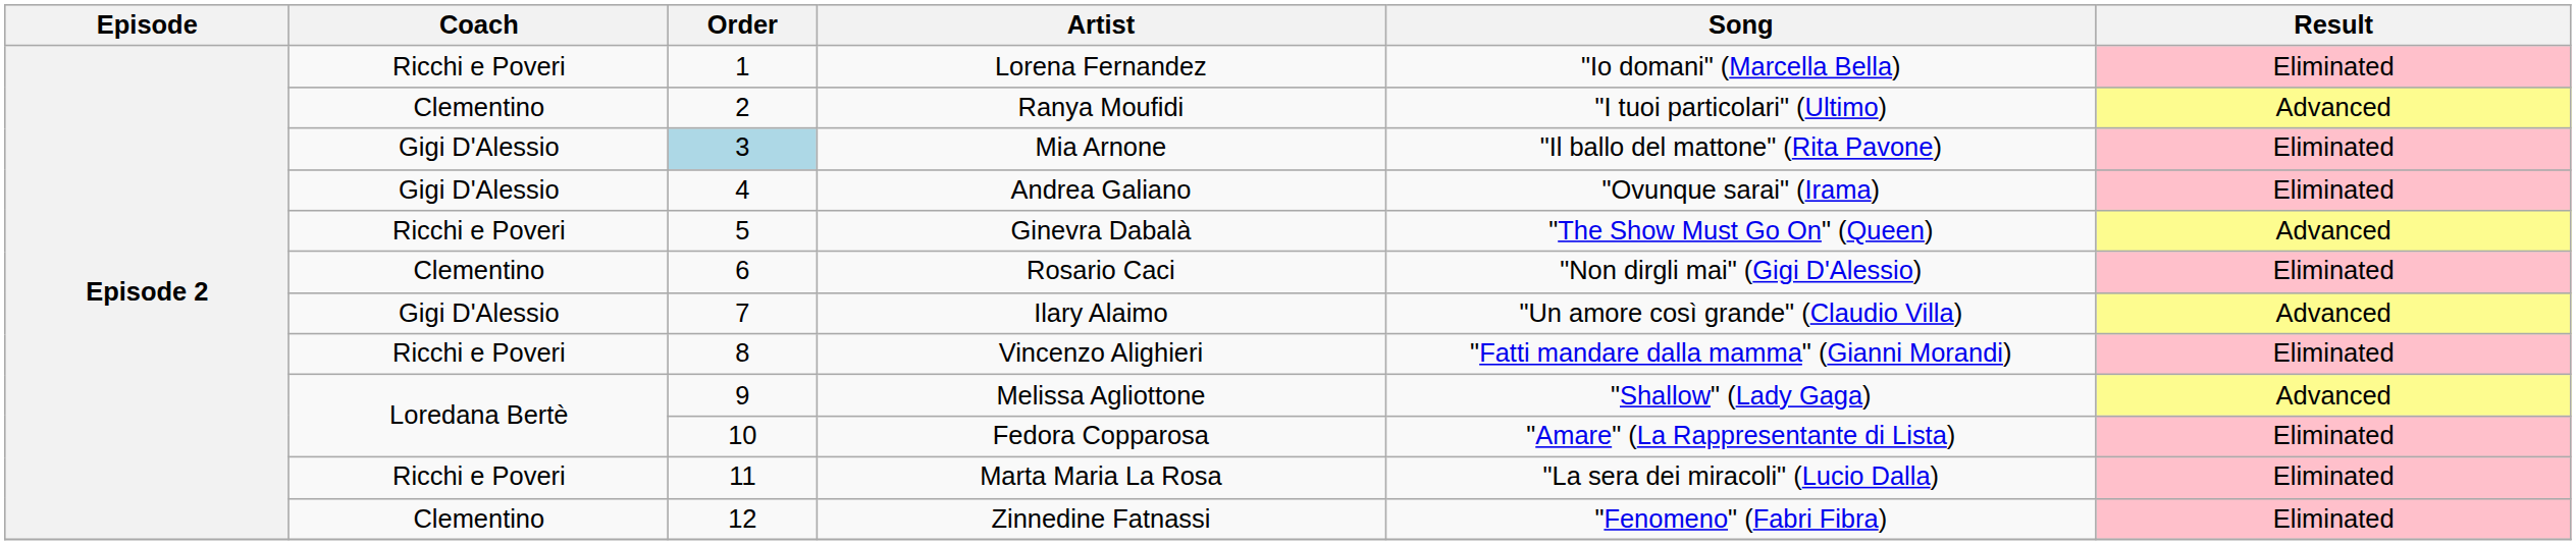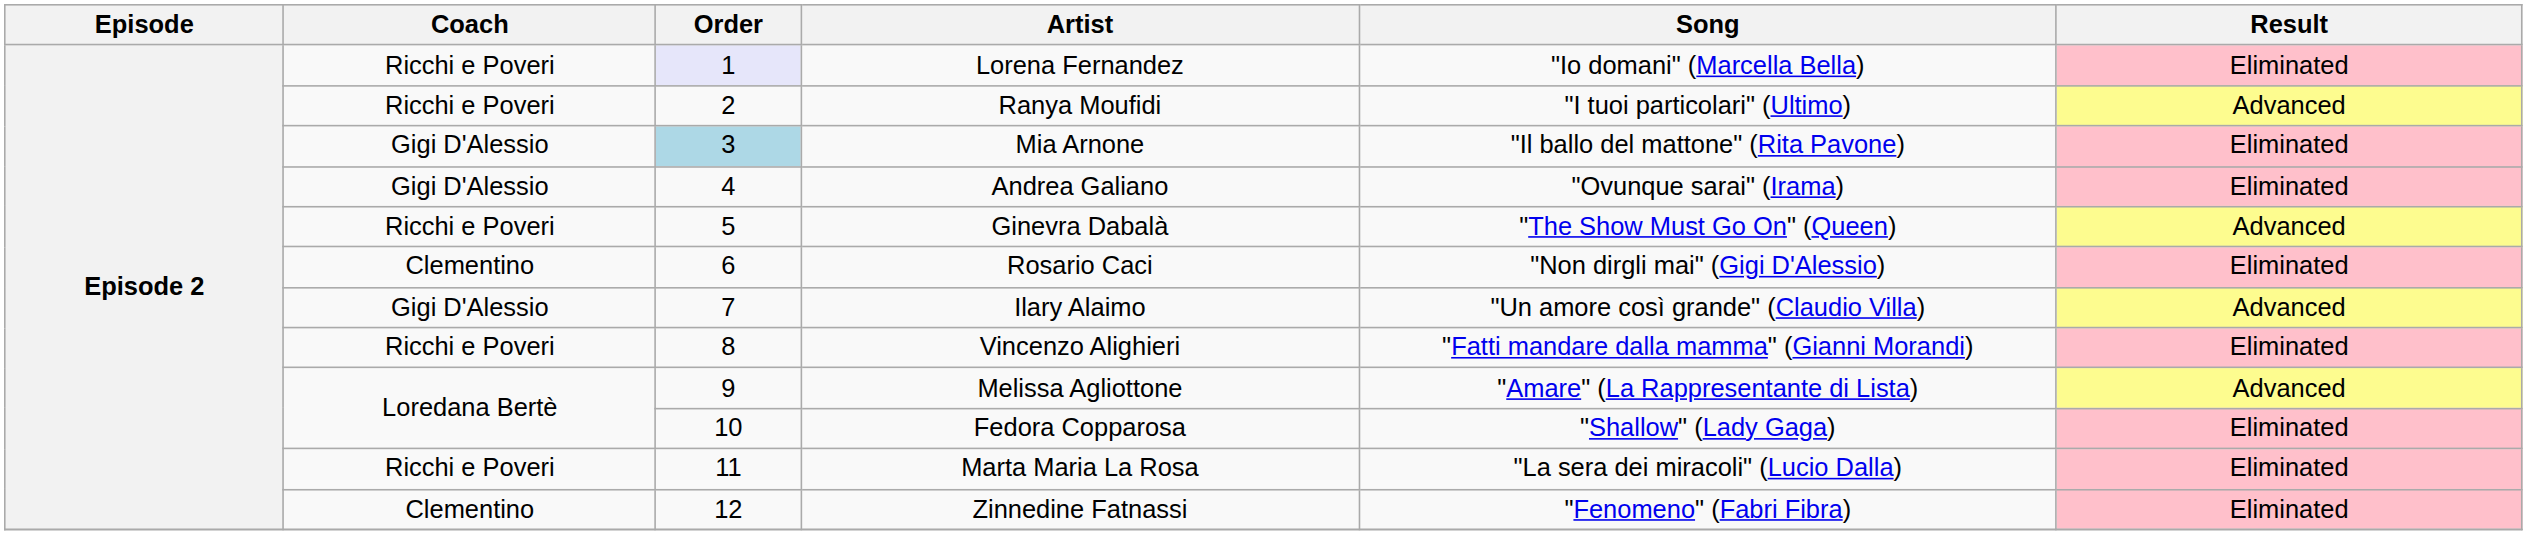 <table class="wikitable" style="text-align: center; width:100%">
 <tr>
 <th style="width:06%">Episode</th>
 <th style="width:08%">Coach</th>
 <th style="width:03%">Order</th>
 <th style="width:12%">Artist</th>
 <th style="width:15%">Song</th>
 <th style="width:10%">Result</th>
 </tr>
 <tr>
 <th rowspan="12">Episode 2<br></th>
 <td>Ricchi e Poveri</td>
-<td>1</td>
+<td style="background: lavender;">1</td>
 <td>Lorena Fernandez</td>
 <td>"Io domani" (<a href='#'>Marcella Bella</a>)</td>
 <td style="background:pink">Eliminated</td>
 </tr>
 <tr>
-<td>Clementino</td>
+<td>Ricchi e Poveri</td>
 <td>2</td>
 <td>Ranya Moufidi</td>
 <td>"I tuoi particolari" (<a href='#'>Ultimo</a>)</td>
 <td style="background:#fdfc8f">Advanced</td>
 </tr>
 <tr>
 <td>Gigi D'Alessio</td>
 <td style="background: lightblue;">3</td>
 <td>Mia Arnone</td>
 <td>"Il ballo del mattone" (<a href='#'>Rita Pavone</a>)</td>
 <td style="background:pink">Eliminated</td>
 </tr>
 <tr>
 <td>Gigi D'Alessio</td>
 <td>4</td>
 <td>Andrea Galiano</td>
 <td>"Ovunque sarai" (<a href='#'>Irama</a>)</td>
 <td style="background:pink">Eliminated</td>
 </tr>
 <tr>
 <td>Ricchi e Poveri</td>
 <td>5</td>
 <td>Ginevra Dabalà</td>
 <td>"<a href='#'>The Show Must Go On</a>" (<a href='#'>Queen</a>)</td>
 <td style="background:#fdfc8f">Advanced</td>
 </tr>
 <tr>
 <td>Clementino</td>
 <td>6</td>
 <td>Rosario Caci</td>
 <td>"Non dirgli mai" (<a href='#'>Gigi D'Alessio</a>)</td>
 <td style="background:pink">Eliminated</td>
 </tr>
 <tr>
 <td>Gigi D'Alessio</td>
 <td>7</td>
 <td>Ilary Alaimo</td>
 <td>"Un amore così grande" (<a href='#'>Claudio Villa</a>)</td>
 <td style="background:#fdfc8f">Advanced</td>
 </tr>
 <tr>
 <td>Ricchi e Poveri</td>
 <td>8</td>
 <td>Vincenzo Alighieri</td>
 <td>"<a href='#'>Fatti mandare dalla mamma</a>" (<a href='#'>Gianni Morandi</a>)</td>
 <td style="background:pink">Eliminated</td>
 </tr>
 <tr>
 <td rowspan=2>Loredana Bertè</td>
 <td>9</td>
 <td>Melissa Agliottone</td>
-<td>"<a href='#'>Shallow</a>" (<a href='#'>Lady Gaga</a>)</td>
+<td>"<a href='#'>Amare</a>" (<a href='#'>La Rappresentante di Lista</a>)</td>
 <td style="background:#fdfc8f">Advanced</td>
 </tr>
 <tr>
 <td>10</td>
 <td>Fedora Copparosa</td>
-<td>"<a href='#'>Amare</a>" (<a href='#'>La Rappresentante di Lista</a>)</td>
+<td>"<a href='#'>Shallow</a>" (<a href='#'>Lady Gaga</a>)</td>
 <td style="background:pink">Eliminated</td>
 </tr>
 <tr>
 <td>Ricchi e Poveri</td>
 <td>11</td>
 <td>Marta Maria La Rosa</td>
 <td>"La sera dei miracoli" (<a href='#'>Lucio Dalla</a>)</td>
 <td style="background:pink">Eliminated</td>
 </tr>
 <tr>
 <td>Clementino</td>
 <td>12</td>
 <td>Zinnedine Fatnassi</td>
 <td>"<a href='#'>Fenomeno</a>" (<a href='#'>Fabri Fibra</a>)</td>
 <td style="background:pink">Eliminated</td>
 </tr>
 <tr>
 </tr>
 </table>
